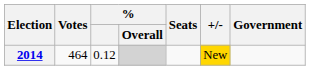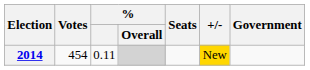 <table class="wikitable" style="text-align:right;">
 <tr>
 <th rowspan=2>Election</th>
 <th rowspan=2>Votes</th>
 <th colspan=2>%</th>
 <th rowspan=2>Seats</th>
 <th rowspan=2>+/-</th>
 <th rowspan=2>Government</th>
 </tr>
 <tr>
 <th></th>
 <th>Overall</th>
 </tr>
 <tr>
 <th><a href='#'>2014</a></th>
-<td>464</td>
-<td>0.12</td>
+<td>454</td>
+<td>0.11</td>
 <td style="background:lightgrey;"></td>
 <td></td>
 <td style="background: gold;">New</td>
 <td></td>
 </tr>
 </table>
